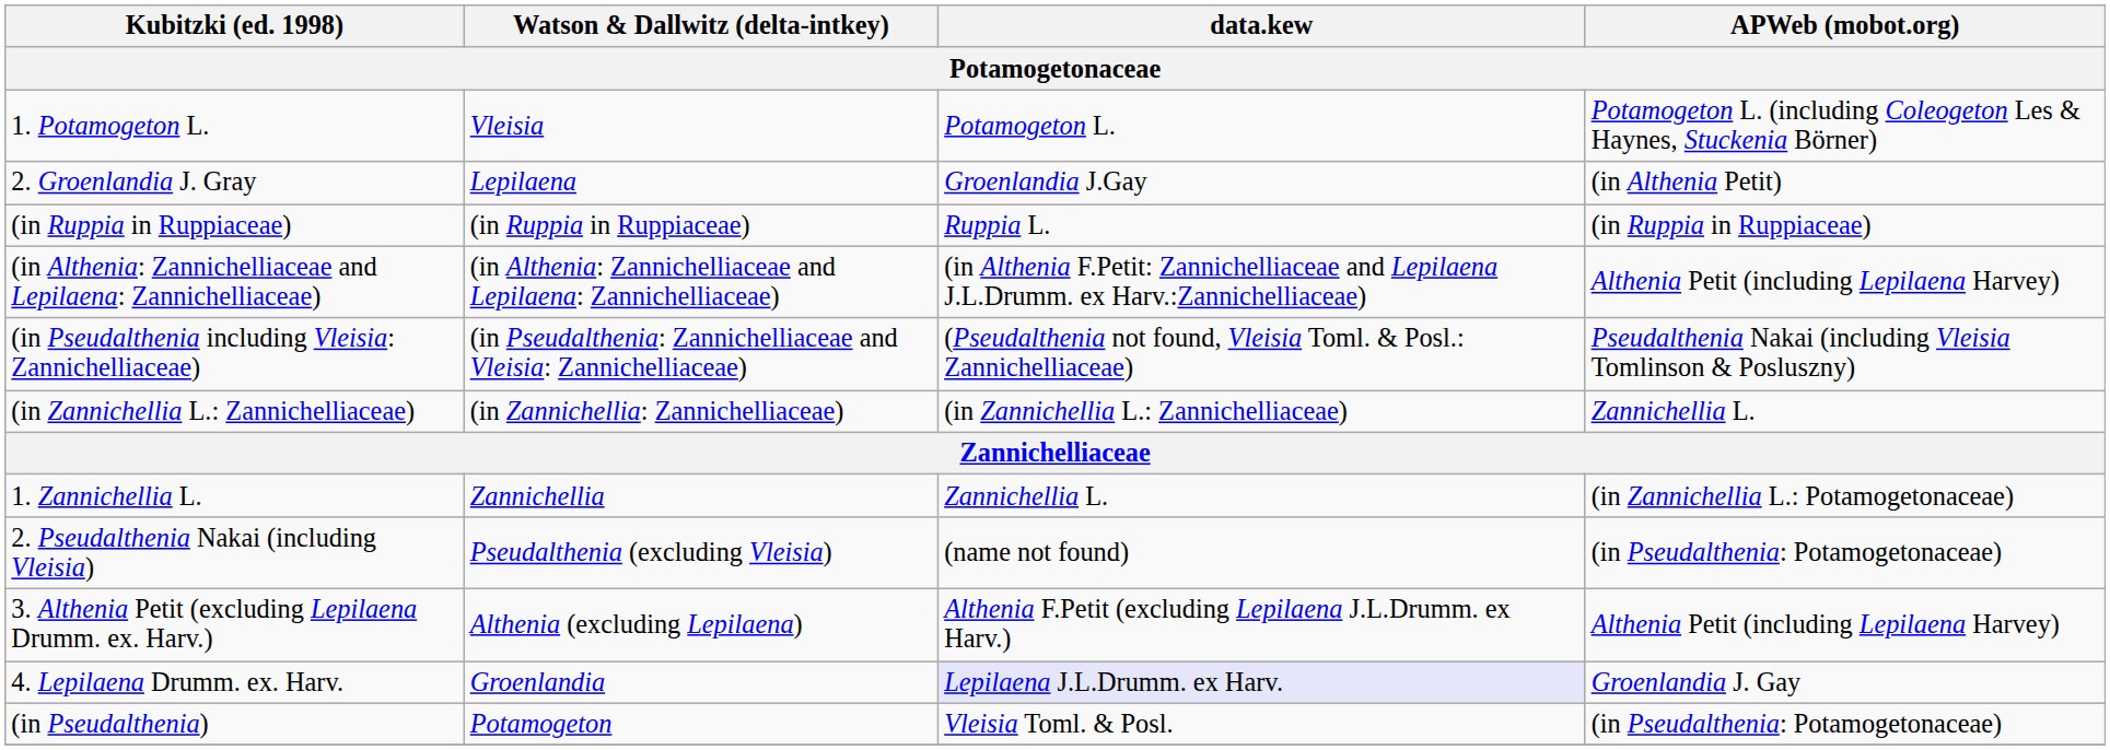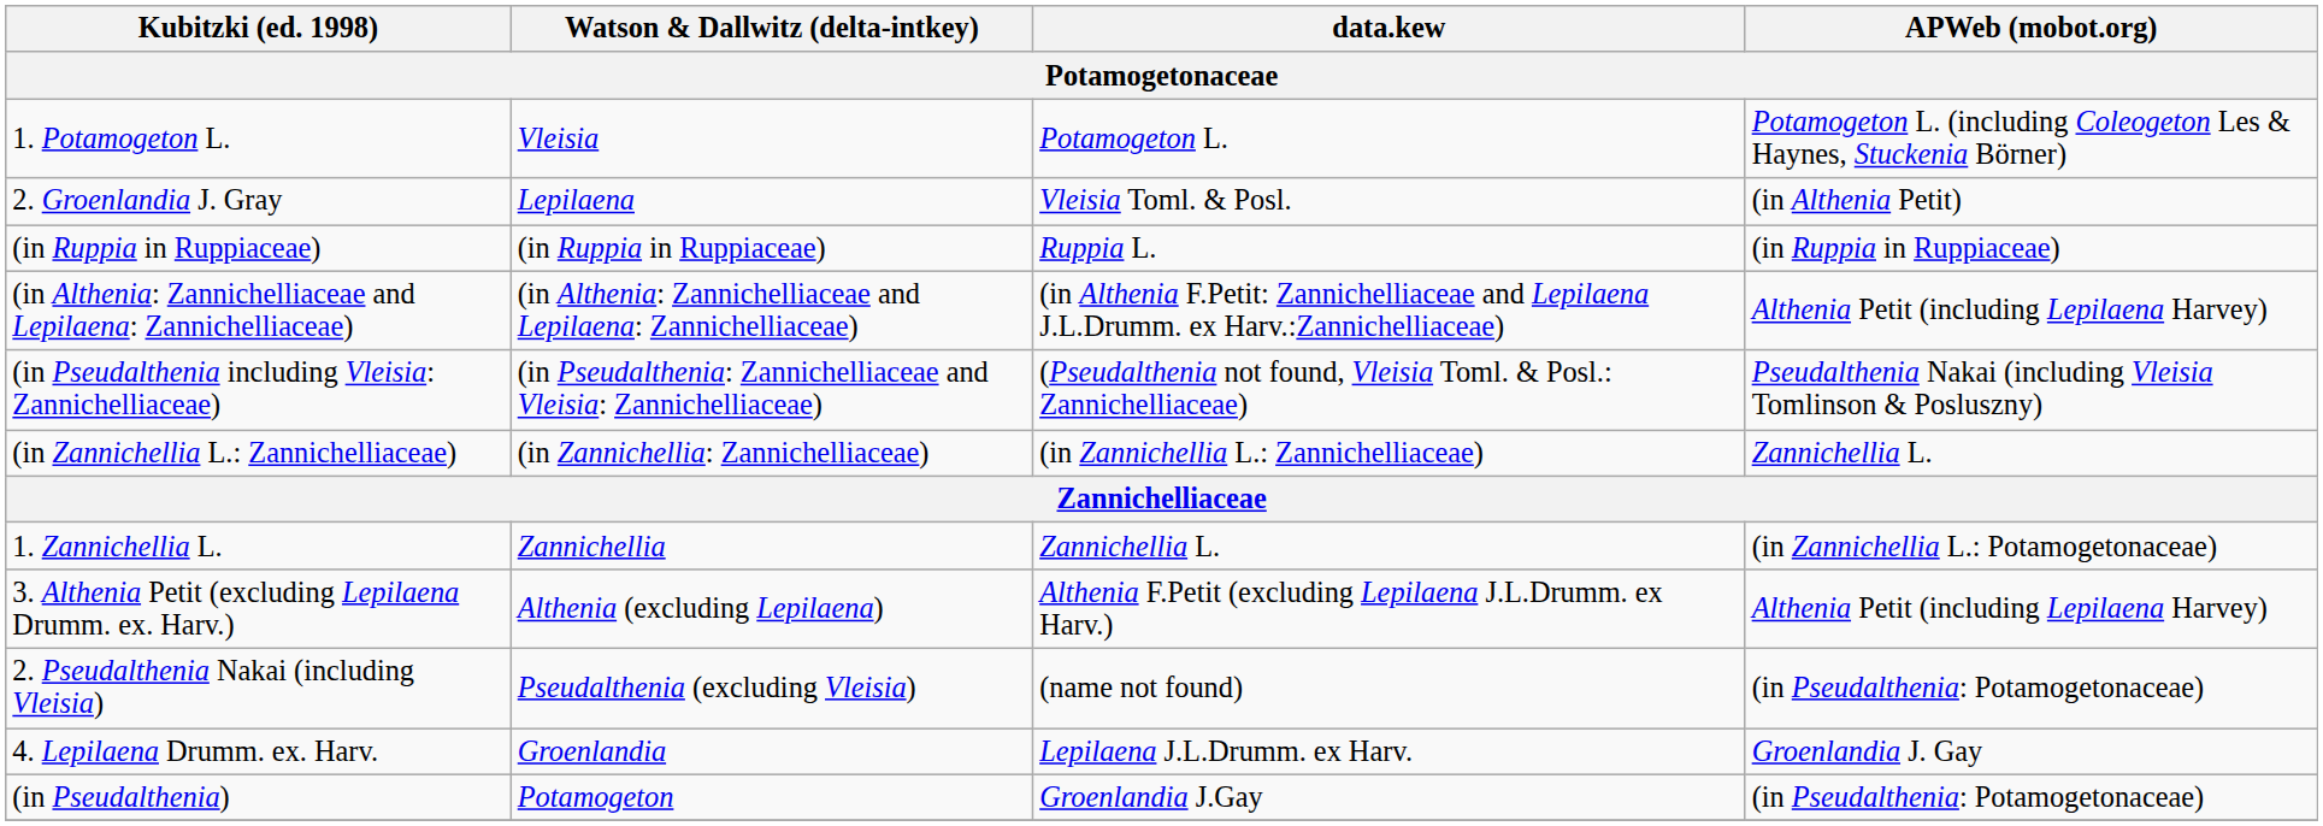 <table class="wikitable"  style="margin:1em auto;">
 <tr>
 <th scope="col">Kubitzki (ed. 1998)</th>
 <th scope="col">Watson & Dallwitz (delta-intkey)</th>
 <th scope="col">data.kew</th>
 <th scope="col">APWeb (mobot.org)</th>
 </tr>
 <tr>
 <th colspan="4">Potamogetonaceae</th>
 </tr>
 <tr>
 <td>1. <em><a href='#'>Potamogeton</a></em> L.</td>
 <td><em><a href='#'>Vleisia</a></em></td>
 <td><em><a href='#'>Potamogeton</a></em> L.</td>
 <td><em><a href='#'>Potamogeton</a></em> L. (including <em><a href='#'>Coleogeton</a></em> Les & Haynes, <em><a href='#'>Stuckenia</a></em> Börner)</td>
 </tr>
 <tr>
 <td>2. <em><a href='#'>Groenlandia</a></em> J. Gray</td>
 <td><em><a href='#'>Lepilaena</a></em></td>
-<td><em><a href='#'>Groenlandia</a></em> J.Gay</td>
+<td><em><a href='#'>Vleisia</a></em> Toml. & Posl.</td>
 <td>(in <em><a href='#'>Althenia</a></em> Petit)</td>
 </tr>
 <tr>
 <td>(in <em><a href='#'>Ruppia</a></em> in <a href='#'>Ruppiaceae</a>)</td>
 <td>(in <em><a href='#'>Ruppia</a></em> in <a href='#'>Ruppiaceae</a>)</td>
 <td><em><a href='#'>Ruppia</a></em> L.</td>
 <td>(in <em><a href='#'>Ruppia</a></em> in <a href='#'>Ruppiaceae</a>)</td>
 </tr>
 <tr>
 <td>(in <em><a href='#'>Althenia</a></em>: <a href='#'>Zannichelliaceae</a> and <em><a href='#'>Lepilaena</a></em>: <a href='#'>Zannichelliaceae</a>)</td>
 <td>(in <em><a href='#'>Althenia</a></em>: <a href='#'>Zannichelliaceae</a> and <em><a href='#'>Lepilaena</a></em>: <a href='#'>Zannichelliaceae</a>)</td>
 <td>(in <em><a href='#'>Althenia</a></em> F.Petit: <a href='#'>Zannichelliaceae</a> and <em><a href='#'>Lepilaena</a></em> J.L.Drumm. ex Harv.:<a href='#'>Zannichelliaceae</a>)</td>
 <td><em><a href='#'>Althenia</a></em> Petit (including <em><a href='#'>Lepilaena</a></em> Harvey)</td>
 </tr>
 <tr>
 <td>(in <em><a href='#'>Pseudalthenia</a></em> including <em><a href='#'>Vleisia</a></em>: <a href='#'>Zannichelliaceae</a>)</td>
 <td>(in <em><a href='#'>Pseudalthenia</a></em>: <a href='#'>Zannichelliaceae</a> and <em><a href='#'>Vleisia</a></em>: <a href='#'>Zannichelliaceae</a>)</td>
 <td>(<em><a href='#'>Pseudalthenia</a></em> not found, <em><a href='#'>Vleisia</a></em> Toml. & Posl.: <a href='#'>Zannichelliaceae</a>)</td>
 <td><em><a href='#'>Pseudalthenia</a></em> Nakai (including <em><a href='#'>Vleisia</a></em> Tomlinson & Posluszny)</td>
 </tr>
 <tr>
 <td>(in <em><a href='#'>Zannichellia</a></em> L.: <a href='#'>Zannichelliaceae</a>)</td>
 <td>(in <em><a href='#'>Zannichellia</a></em>: <a href='#'>Zannichelliaceae</a>)</td>
 <td>(in <em><a href='#'>Zannichellia</a></em> L.: <a href='#'>Zannichelliaceae</a>)</td>
 <td><em><a href='#'>Zannichellia</a></em> L.</td>
 </tr>
 <tr>
 <th colspan="4"><a href='#'>Zannichelliaceae</a></th>
 </tr>
 <tr>
 <td>1. <em><a href='#'>Zannichellia</a></em> L.</td>
 <td><em><a href='#'>Zannichellia</a></em></td>
 <td><em><a href='#'>Zannichellia</a></em> L.</td>
 <td>(in <em><a href='#'>Zannichellia</a></em> L.: Potamogetonaceae)</td>
 </tr>
 <tr>
+<td>3. <em><a href='#'>Althenia</a></em> Petit (excluding <em><a href='#'>Lepilaena</a></em> Drumm. ex. Harv.)</td>
+<td><em><a href='#'>Althenia</a></em> (excluding <em><a href='#'>Lepilaena</a></em>)</td>
+<td><em><a href='#'>Althenia</a></em> F.Petit (excluding <em><a href='#'>Lepilaena</a></em> J.L.Drumm. ex Harv.)</td>
+<td><em><a href='#'>Althenia</a></em> Petit (including <em><a href='#'>Lepilaena</a></em> Harvey)</td>
+</tr>
+<tr>
 <td>2. <em><a href='#'>Pseudalthenia</a></em> Nakai (including <em><a href='#'>Vleisia</a></em>)</td>
 <td><em><a href='#'>Pseudalthenia</a></em> (excluding <em><a href='#'>Vleisia</a></em>)</td>
 <td>(name not found)</td>
 <td>(in <em><a href='#'>Pseudalthenia</a></em>: Potamogetonaceae)</td>
 </tr>
 <tr>
-<td>3. <em><a href='#'>Althenia</a></em> Petit (excluding <em><a href='#'>Lepilaena</a></em> Drumm. ex. Harv.)</td>
-<td><em><a href='#'>Althenia</a></em> (excluding <em><a href='#'>Lepilaena</a></em>)</td>
-<td><em><a href='#'>Althenia</a></em> F.Petit (excluding <em><a href='#'>Lepilaena</a></em> J.L.Drumm. ex Harv.)</td>
-<td><em><a href='#'>Althenia</a></em> Petit (including <em><a href='#'>Lepilaena</a></em> Harvey)</td>
-</tr>
-<tr>
 <td>4. <em><a href='#'>Lepilaena</a></em> Drumm. ex. Harv.</td>
 <td><em><a href='#'>Groenlandia</a></em></td>
-<td style="background: lavender;"><em><a href='#'>Lepilaena</a></em> J.L.Drumm. ex Harv.</td>
+<td><em><a href='#'>Lepilaena</a></em> J.L.Drumm. ex Harv.</td>
 <td><em><a href='#'>Groenlandia</a></em> J. Gay</td>
 </tr>
 <tr>
 <td>(in <em><a href='#'>Pseudalthenia</a></em>)</td>
 <td><em><a href='#'>Potamogeton</a></em></td>
-<td><em><a href='#'>Vleisia</a></em> Toml. & Posl.</td>
+<td><em><a href='#'>Groenlandia</a></em> J.Gay</td>
 <td>(in <em><a href='#'>Pseudalthenia</a></em>: Potamogetonaceae)</td>
 </tr>
 <tr>
 </tr>
 </table>
